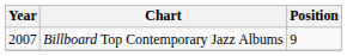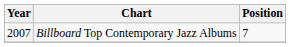 <table class="wikitable">
 <tr>
 <th>Year</th>
 <th>Chart</th>
 <th>Position</th>
 </tr>
 <tr>
 <td>2007</td>
 <td><em>Billboard</em> Top Contemporary Jazz Albums</td>
-<td>9</td>
+<td>7</td>
 </tr>
 <tr>
 </tr>
 </table>
